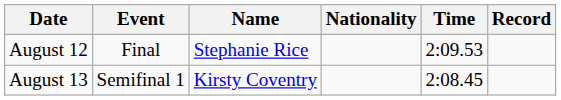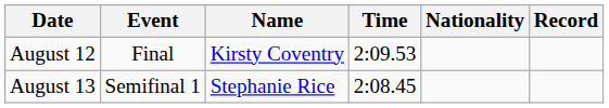 <table class=wikitable style=text-align:center>
 <tr>
 <th>Date</th>
 <th>Event</th>
 <th>Name</th>
+<th>Time</th>
 <th>Nationality</th>
-<th>Time</th>
 <th>Record</th>
 </tr>
 <tr>
 <td>August 12</td>
 <td>Final</td>
-<td align=left><a href='#'>Stephanie Rice</a></td>
+<td align=left><a href='#'>Kirsty Coventry</a></td>
+<td>2:09.53</td>
 <td align=left></td>
-<td>2:09.53</td>
 <td></td>
 </tr>
 <tr>
 <td>August 13</td>
 <td>Semifinal 1</td>
-<td align=left><a href='#'>Kirsty Coventry</a></td>
+<td align=left><a href='#'>Stephanie Rice</a></td>
+<td>2:08.45</td>
 <td align=left></td>
-<td>2:08.45</td>
 <td></td>
 </tr>
 </table>
